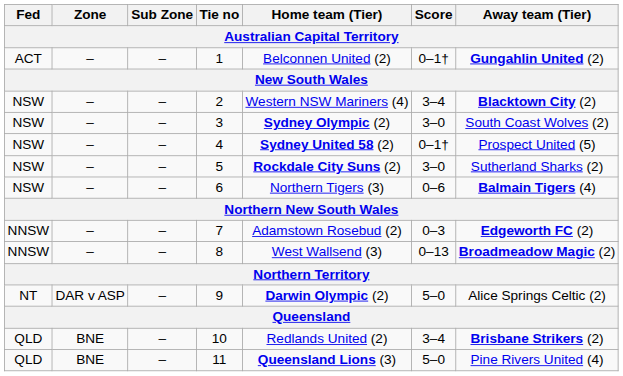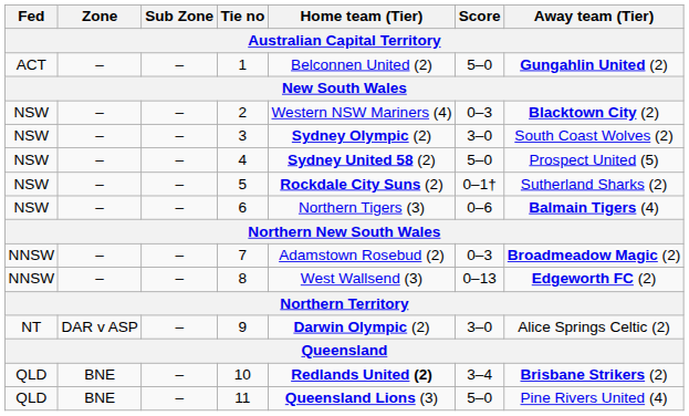 <table class="wikitable" style="text-align:center">
 <tr>
 <th>Fed</th>
 <th>Zone</th>
 <th>Sub Zone</th>
 <th>Tie no</th>
 <th>Home team (Tier)</th>
 <th>Score</th>
 <th>Away team (Tier)</th>
 </tr>
 <tr>
 <th colspan=7><a href='#'>Australian Capital Territory</a></th>
 </tr>
 <tr>
 <td>ACT</td>
 <td>–</td>
 <td>–</td>
 <td>1</td>
 <td><a href='#'>Belconnen United</a> (2)</td>
-<td>0–1†</td>
+<td>5–0</td>
 <td><strong><a href='#'>Gungahlin United</a></strong> (2)</td>
 </tr>
 <tr>
 <th colspan=7><a href='#'>New South Wales</a></th>
 </tr>
 <tr>
 <td>NSW</td>
 <td>–</td>
 <td>–</td>
 <td>2</td>
 <td><a href='#'>Western NSW Mariners</a> (4)</td>
-<td>3–4</td>
+<td>0–3</td>
 <td><strong><a href='#'>Blacktown City</a></strong> (2)</td>
 </tr>
 <tr>
 <td>NSW</td>
 <td>–</td>
 <td>–</td>
 <td>3</td>
 <td><strong><a href='#'>Sydney Olympic</a></strong> (2)</td>
 <td>3–0</td>
 <td><a href='#'>South Coast Wolves</a> (2)</td>
 </tr>
 <tr>
 <td>NSW</td>
 <td>–</td>
 <td>–</td>
 <td>4</td>
 <td><strong><a href='#'>Sydney United 58</a></strong> (2)</td>
-<td>0–1†</td>
+<td>5–0</td>
 <td><a href='#'>Prospect United</a> (5)</td>
 </tr>
 <tr>
 <td>NSW</td>
 <td>–</td>
 <td>–</td>
 <td>5</td>
 <td><strong><a href='#'>Rockdale City Suns</a></strong> (2)</td>
-<td>3–0</td>
+<td>0–1†</td>
 <td><a href='#'>Sutherland Sharks</a> (2)</td>
 </tr>
 <tr>
 <td>NSW</td>
 <td>–</td>
 <td>–</td>
 <td>6</td>
 <td><a href='#'>Northern Tigers</a> (3)</td>
 <td>0–6</td>
 <td><strong><a href='#'>Balmain Tigers</a></strong> (4)</td>
 </tr>
 <tr>
 <th colspan=7><a href='#'>Northern New South Wales</a></th>
 </tr>
 <tr>
 <td>NNSW</td>
 <td>–</td>
 <td>–</td>
 <td>7</td>
 <td><a href='#'>Adamstown Rosebud</a> (2)</td>
 <td>0–3</td>
-<td><strong><a href='#'>Edgeworth FC</a></strong> (2)</td>
+<td><strong><a href='#'>Broadmeadow Magic</a></strong> (2)</td>
 </tr>
 <tr>
 <td>NNSW</td>
 <td>–</td>
 <td>–</td>
 <td>8</td>
 <td><a href='#'>West Wallsend</a> (3)</td>
 <td>0–13</td>
-<td><strong><a href='#'>Broadmeadow Magic</a></strong> (2)</td>
+<td><strong><a href='#'>Edgeworth FC</a></strong> (2)</td>
 </tr>
 <tr>
 <th colspan=7><a href='#'>Northern Territory</a></th>
 </tr>
 <tr>
 <td>NT</td>
 <td>DAR v ASP</td>
 <td>–</td>
 <td>9</td>
 <td><strong><a href='#'>Darwin Olympic</a></strong> (2)</td>
-<td>5–0</td>
+<td>3–0</td>
 <td>Alice Springs Celtic (2)</td>
 </tr>
 <tr>
 <th colspan=7><a href='#'>Queensland</a></th>
 </tr>
 <tr>
 <td>QLD</td>
 <td>BNE</td>
 <td>–</td>
 <td>10</td>
-<td><a href='#'>Redlands United</a> (2)</td>
+<td><strong><a href='#'>Redlands United</a> (2)</strong></td>
 <td>3–4</td>
 <td><strong><a href='#'>Brisbane Strikers</a></strong> (2)</td>
 </tr>
 <tr>
 <td>QLD</td>
 <td>BNE</td>
 <td>–</td>
 <td>11</td>
 <td><strong><a href='#'>Queensland Lions</a></strong> (3)</td>
 <td>5–0</td>
 <td><a href='#'>Pine Rivers United</a> (4)</td>
 </tr>
 </table>
